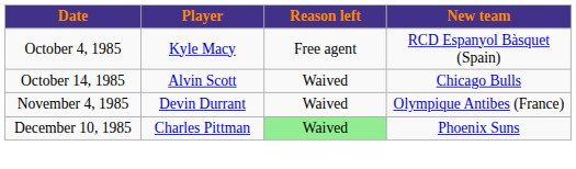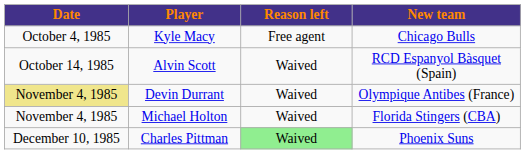 <table class="wikitable">
 <tr>
 <th style="background:#423189; color:#FF8800" width="10%">Date</th>
 <th style="background:#423189; color:#FF8800" width="10%">Player</th>
 <th style="background:#423189; color:#FF8800" width="10%">Reason left</th>
 <th style="background:#423189; color:#FF8800" width="15%">New team</th>
 </tr>
 <tr style="text-align: center">
 <td>October 4, 1985</td>
 <td><a href='#'>Kyle Macy</a></td>
 <td>Free agent</td>
-<td><a href='#'>RCD Espanyol Bàsquet</a> (Spain)</td>
+<td><a href='#'>Chicago Bulls</a></td>
 </tr>
 <tr style="text-align: center">
 <td>October 14, 1985</td>
 <td><a href='#'>Alvin Scott</a></td>
 <td>Waived</td>
-<td><a href='#'>Chicago Bulls</a></td>
+<td><a href='#'>RCD Espanyol Bàsquet</a> (Spain)</td>
+</tr>
+<tr style="text-align: center">
+<td style="background: khaki;">November 4, 1985</td>
+<td><a href='#'>Devin Durrant</a></td>
+<td>Waived</td>
+<td><a href='#'>Olympique Antibes</a> (France)</td>
 </tr>
 <tr style="text-align: center">
 <td>November 4, 1985</td>
-<td><a href='#'>Devin Durrant</a></td>
+<td><a href='#'>Michael Holton</a></td>
 <td>Waived</td>
-<td><a href='#'>Olympique Antibes</a> (France)</td>
+<td><a href='#'>Florida Stingers</a> (<a href='#'>CBA</a>)</td>
 </tr>
 <tr style="text-align: center">
 <td>December 10, 1985</td>
 <td><a href='#'>Charles Pittman</a></td>
 <td style="background: lightgreen;">Waived</td>
 <td><a href='#'>Phoenix Suns</a></td>
 </tr>
 </table>
